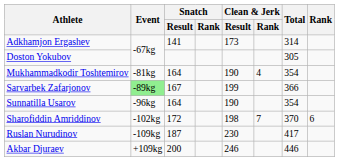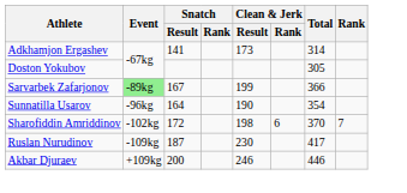 <table class="wikitable">
 <tr>
 <th rowspan="2">Athlete</th>
 <th rowspan="2">Event</th>
 <th colspan="2">Snatch</th>
 <th colspan="2">Clean & Jerk</th>
 <th rowspan="2">Total</th>
 <th rowspan="2">Rank</th>
 </tr>
 <tr>
 <th>Result</th>
 <th>Rank</th>
 <th>Result</th>
 <th>Rank</th>
 </tr>
 <tr>
 <td><a href='#'>Adkhamjon Ergashev</a></td>
 <td rowspan="2">-67kg</td>
 <td>141</td>
 <td></td>
 <td>173</td>
 <td></td>
 <td>314</td>
 <td></td>
 </tr>
 <tr>
 <td><a href='#'>Doston Yokubov</a></td>
 <td></td>
 <td></td>
 <td></td>
 <td></td>
 <td>305</td>
 <td></td>
 </tr>
 <tr>
-<td><a href='#'>Mukhammadkodir Toshtemirov</a></td>
-<td>-81kg</td>
-<td>164</td>
-<td></td>
-<td>190</td>
-<td>4</td>
-<td>354</td>
-<td></td>
-</tr>
-<tr>
 <td><a href='#'>Sarvarbek Zafarjonov</a></td>
 <td style="background: lightgreen;">-89kg</td>
 <td>167</td>
 <td></td>
 <td>199</td>
 <td></td>
 <td>366</td>
 <td></td>
 </tr>
 <tr>
 <td><a href='#'>Sunnatilla Usarov</a></td>
 <td>-96kg</td>
 <td>164</td>
 <td></td>
 <td>190</td>
 <td></td>
 <td>354</td>
 <td></td>
 </tr>
 <tr>
 <td><a href='#'>Sharofiddin Amriddinov</a></td>
 <td>-102kg</td>
 <td>172</td>
 <td></td>
 <td>198</td>
+<td>6</td>
+<td>370</td>
 <td>7</td>
-<td>370</td>
-<td>6</td>
 </tr>
 <tr>
 <td><a href='#'>Ruslan Nurudinov</a></td>
 <td>-109kg</td>
 <td>187</td>
 <td></td>
 <td>230</td>
 <td></td>
 <td>417</td>
 <td></td>
 </tr>
 <tr>
 <td><a href='#'>Akbar Djuraev</a></td>
 <td>+109kg</td>
 <td>200</td>
 <td></td>
 <td>246</td>
 <td></td>
 <td>446</td>
 <td></td>
 </tr>
 </table>
